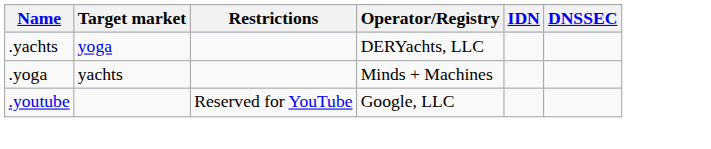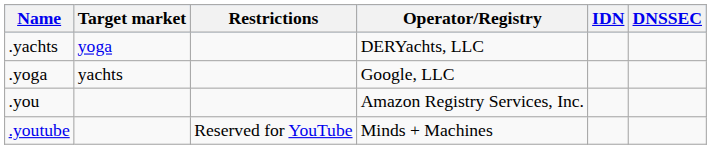 <table class="wikitable sortable">
 <tr style="background:#a0d0ff;">
 <th><a href='#'>Name</a></th>
 <th>Target market</th>
 <th class="unsortable">Restrictions</th>
 <th>Operator/Registry</th>
 <th><a href='#'>IDN</a></th>
 <th><a href='#'>DNSSEC</a></th>
 </tr>
 <tr valign=top>
 <td>.yachts</td>
 <td><a href='#'>yoga</a></td>
 <td></td>
 <td>DERYachts, LLC</td>
 <td></td>
 <td></td>
 </tr>
 <tr valign="top">
 <td>.yoga</td>
 <td>yachts</td>
 <td></td>
-<td>Minds + Machines</td>
+<td>Google, LLC</td>
+<td></td>
+<td></td>
+</tr>
+<tr valign=top>
+<td>.you</td>
+<td></td>
+<td></td>
+<td>Amazon Registry Services, Inc.</td>
 <td></td>
 <td></td>
 </tr>
 <tr>
 <td><a href='#'>.youtube</a></td>
 <td></td>
 <td>Reserved for <a href='#'>YouTube</a></td>
-<td>Google, LLC</td>
+<td>Minds + Machines</td>
 <td></td>
 <td></td>
 </tr>
 </table>
